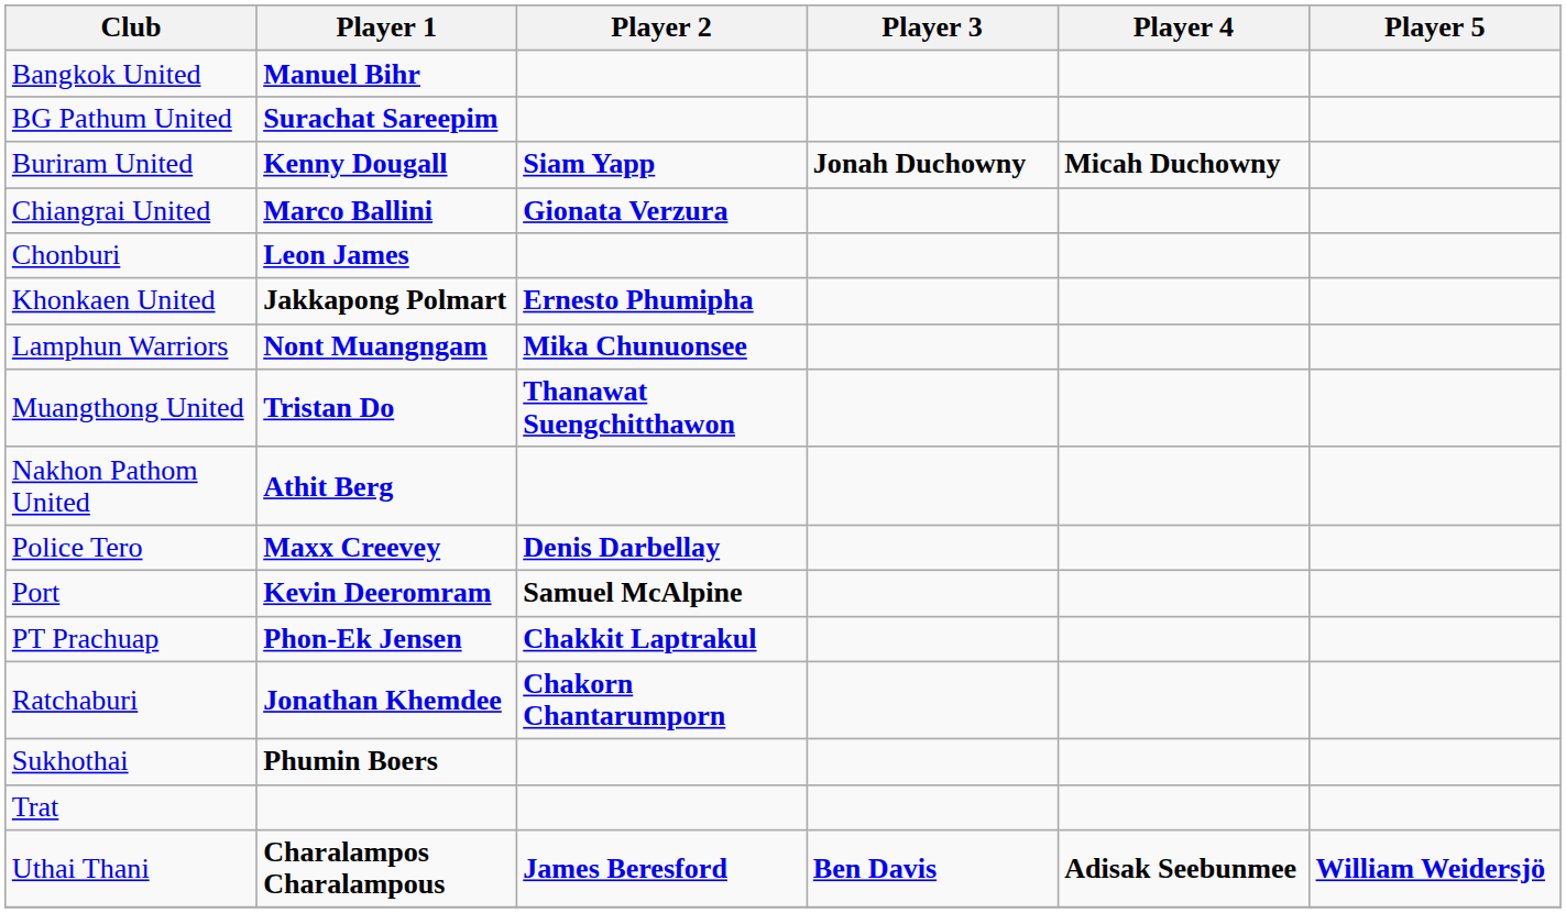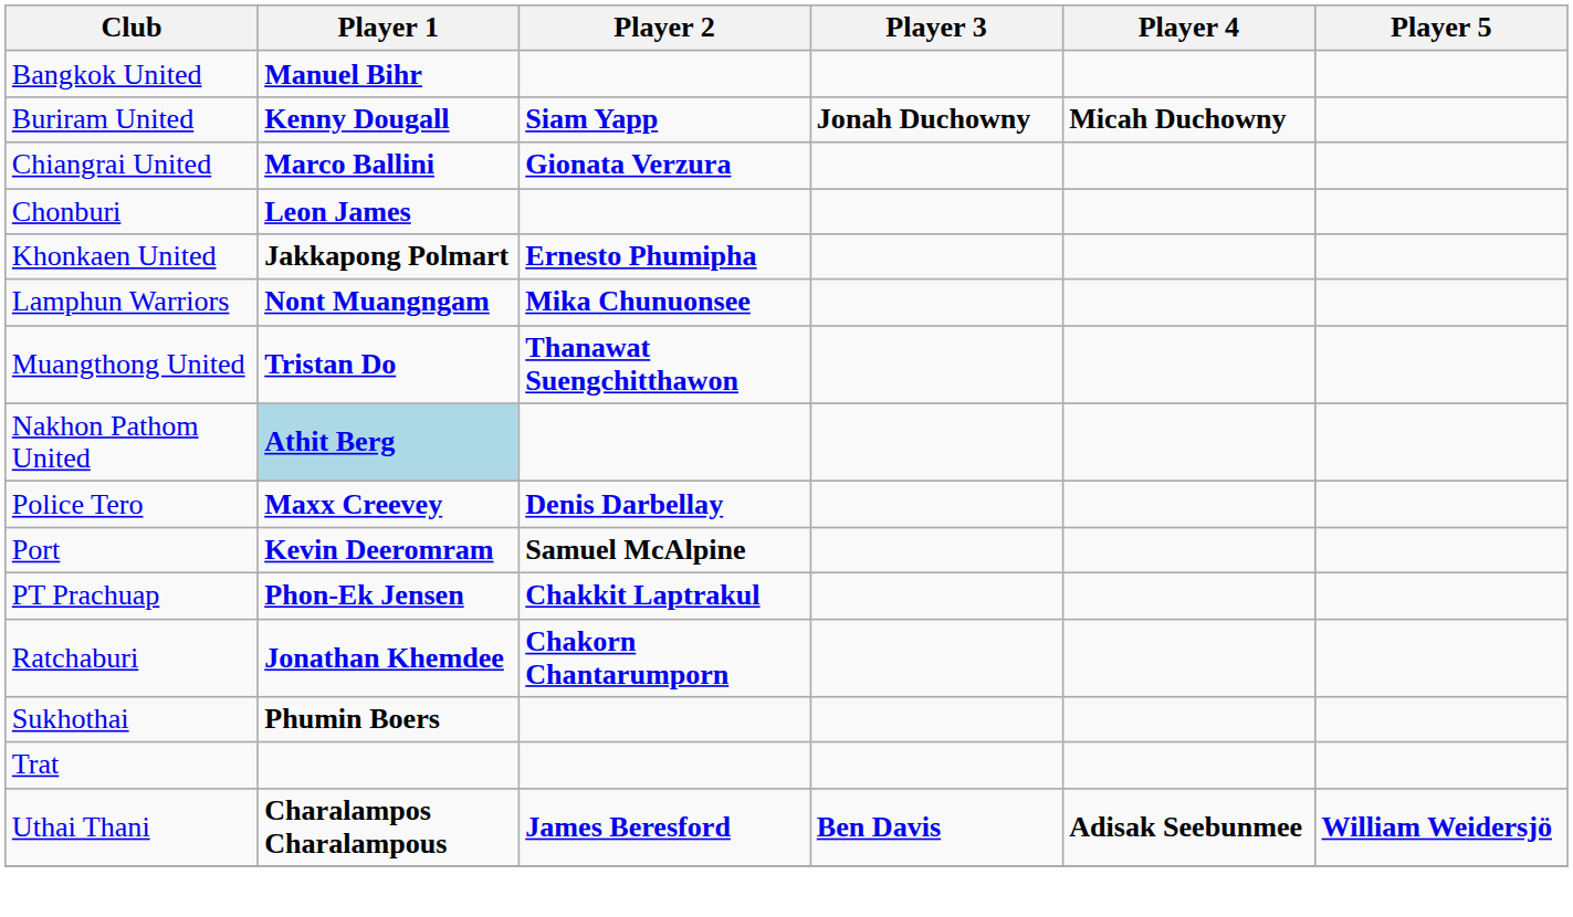 <table class="wikitable">
 <tr>
 <th style="width:12%">Club</th>
 <th style="width:12%">Player 1</th>
 <th style="width:12%">Player 2</th>
 <th style="width:12%">Player 3</th>
 <th style="width:12%">Player 4</th>
 <th style="width:12%">Player 5</th>
 </tr>
 <tr>
 <td><a href='#'>Bangkok United</a></td>
 <td> <strong><a href='#'>Manuel Bihr</a></strong><small></small> <small></small></td>
-<td></td>
-<td></td>
-<td></td>
-<td></td>
-</tr>
-<tr>
-<td><a href='#'>BG Pathum United</a></td>
-<td> <strong><a href='#'>Surachat Sareepim</a></strong><small></small> <small></small></td>
 <td></td>
 <td></td>
 <td></td>
 <td></td>
 </tr>
 <tr>
 <td><a href='#'>Buriram United</a></td>
 <td> <strong><a href='#'>Kenny Dougall</a></strong><small></small></td>
 <td> <strong><a href='#'>Siam Yapp</a></strong><small></small></td>
 <td> <strong>Jonah Duchowny</strong><small></small></td>
 <td> <strong>Micah Duchowny</strong><small></small></td>
 <td></td>
 </tr>
 <tr>
 <td><a href='#'>Chiangrai United</a></td>
 <td> <strong><a href='#'>Marco Ballini</a></strong><small></small></td>
 <td> <strong><a href='#'>Gionata Verzura</a></strong><small></small></td>
 <td></td>
 <td></td>
 <td></td>
 </tr>
 <tr>
 <td><a href='#'>Chonburi</a></td>
 <td> <strong><a href='#'>Leon James</a></strong><small></small></td>
 <td></td>
 <td></td>
 <td></td>
 <td></td>
 </tr>
 <tr>
 <td><a href='#'>Khonkaen United</a></td>
 <td> <strong>Jakkapong Polmart</strong><small></small></td>
 <td> <strong><a href='#'>Ernesto Phumipha</a></strong><small></small> <small></small></td>
 <td></td>
 <td></td>
 <td></td>
 </tr>
 <tr>
 <td><a href='#'>Lamphun Warriors</a></td>
 <td> <strong><a href='#'>Nont Muangngam</a></strong><small></small></td>
 <td> <strong><a href='#'>Mika Chunuonsee</a></strong><small></small> <small></small></td>
 <td></td>
 <td></td>
 <td></td>
 </tr>
 <tr>
 <td><a href='#'>Muangthong United</a></td>
 <td> <strong><a href='#'>Tristan Do</a></strong><small></small> <small></small></td>
 <td> <strong><a href='#'>Thanawat Suengchitthawon</a></strong><small></small> <small></small></td>
 <td></td>
 <td></td>
 <td></td>
 </tr>
 <tr>
 <td><a href='#'>Nakhon Pathom United</a></td>
-<td> <strong><a href='#'>Athit Berg</a></strong><small></small> <small></small></td>
+<td style="background: lightblue;"> <strong><a href='#'>Athit Berg</a></strong><small></small> <small></small></td>
 <td></td>
 <td></td>
 <td></td>
 <td></td>
 </tr>
 <tr>
 <td><a href='#'>Police Tero</a></td>
 <td> <strong><a href='#'>Maxx Creevey</a></strong><small></small></td>
 <td> <strong><a href='#'>Denis Darbellay</a></strong><small></small></td>
 <td></td>
 <td></td>
 <td></td>
 </tr>
 <tr>
 <td><a href='#'>Port</a></td>
 <td> <strong><a href='#'>Kevin Deeromram</a></strong><small></small> <small></small></td>
 <td> <strong>Samuel McAlpine</strong><small></small></td>
 <td></td>
 <td></td>
 <td></td>
 </tr>
 <tr>
 <td><a href='#'>PT Prachuap</a></td>
 <td> <strong><a href='#'>Phon-Ek Jensen</a></strong><small></small></td>
 <td> <strong><a href='#'>Chakkit Laptrakul</a></strong><small></small> <small></small></td>
 <td></td>
 <td></td>
 <td></td>
 </tr>
 <tr>
 <td><a href='#'>Ratchaburi</a></td>
 <td> <strong><a href='#'>Jonathan Khemdee</a></strong><small></small></td>
 <td> <strong><a href='#'>Chakorn Chantarumporn</a></strong><small></small></td>
 <td></td>
 <td></td>
 <td></td>
 </tr>
 <tr>
 <td><a href='#'>Sukhothai</a></td>
 <td> <strong>Phumin Boers</strong><small></small></td>
 <td></td>
 <td></td>
 <td></td>
 <td></td>
 </tr>
 <tr>
 <td><a href='#'>Trat</a></td>
 <td></td>
 <td></td>
 <td></td>
 <td></td>
 <td></td>
 </tr>
 <tr>
 <td><a href='#'>Uthai Thani</a></td>
 <td> <strong>Charalampos Charalampous</strong><small></small></td>
 <td> <strong><a href='#'>James Beresford</a></strong><small></small> <small></small></td>
 <td> <strong><a href='#'>Ben Davis</a></strong><small></small> <small></small></td>
 <td> <strong>Adisak Seebunmee</strong><small></small></td>
 <td> <strong><a href='#'>William Weidersjö</a></strong><small></small></td>
 </tr>
 <tr>
 </tr>
 </table>
